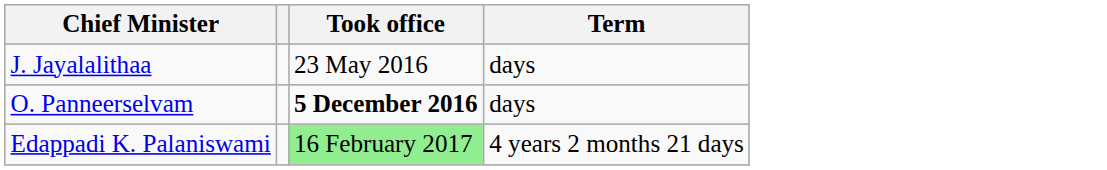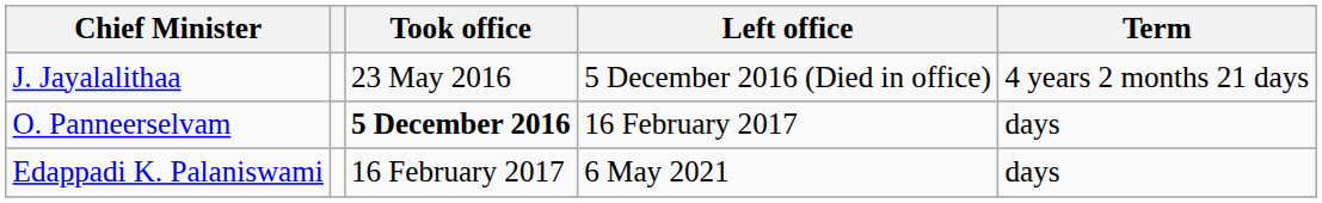 <table class="wikitable">
 <tr>
 <th>Chief Minister</th>
 <th></th>
 <th>Took office</th>
+<th>Left office</th>
 <th>Term</th>
 </tr>
 <tr>
 <td><a href='#'>J. Jayalalithaa</a></td>
 <td></td>
 <td>23 May 2016</td>
-<td> days</td>
+<td>5 December 2016 (Died in office)</td>
+<td>4 years 2 months 21 days</td>
 </tr>
 <tr>
 <td><a href='#'>O. Panneerselvam</a></td>
 <td></td>
 <td><strong>5 December 2016</strong></td>
+<td>16 February 2017</td>
 <td> days</td>
 </tr>
 <tr>
 <td><a href='#'>Edappadi K. Palaniswami</a></td>
 <td></td>
-<td style="background: lightgreen;">16 February 2017</td>
-<td>4 years 2 months 21 days</td>
+<td>16 February 2017</td>
+<td>6 May 2021</td>
+<td> days</td>
 </tr>
 </table>
